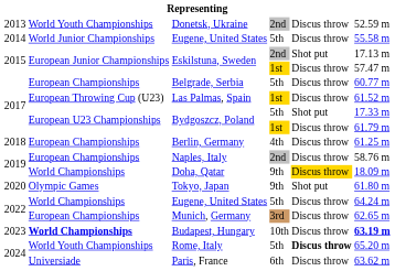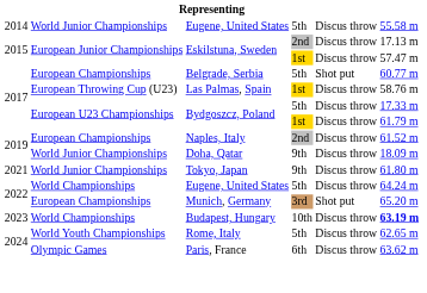 <table>
 <tr>
 <th colspan="6">Representing </th>
-</tr>
-<tr>
-<td>2013</td>
-<td><a href='#'>World Youth Championships</a></td>
-<td><a href='#'>Donetsk, Ukraine</a></td>
-<td bgcolor=silver>2nd</td>
-<td>Discus throw</td>
-<td>52.59 m</td>
 </tr>
 <tr>
 <td>2014</td>
 <td><a href='#'>World Junior Championships</a></td>
 <td><a href='#'>Eugene, United States</a></td>
 <td>5th</td>
 <td>Discus throw</td>
 <td><a href='#'>55.58 m</a></td>
 </tr>
 <tr>
 <td rowspan=2>2015</td>
 <td rowspan=2><a href='#'>European Junior Championships</a></td>
 <td rowspan=2><a href='#'>Eskilstuna, Sweden</a></td>
 <td bgcolor=silver>2nd</td>
-<td>Shot put</td>
+<td>Discus throw</td>
 <td>17.13 m</td>
 </tr>
 <tr>
 <td bgcolor=gold>1st</td>
 <td>Discus throw</td>
 <td>57.47 m</td>
 </tr>
 <tr>
 <td rowspan=4>2017</td>
 <td><a href='#'>European Championships</a></td>
 <td><a href='#'>Belgrade, Serbia</a></td>
 <td>5th</td>
-<td>Discus throw</td>
+<td>Shot put</td>
 <td><a href='#'>60.77 m</a></td>
 </tr>
 <tr>
 <td><a href='#'>European Throwing Cup</a> (U23)</td>
 <td><a href='#'>Las Palmas</a>, <a href='#'>Spain</a></td>
 <td bgcolor=gold>1st</td>
 <td>Discus throw</td>
-<td><a href='#'>61.52 m</a></td>
+<td>58.76 m</td>
 </tr>
 <tr>
 <td rowspan=2><a href='#'>European U23 Championships</a></td>
 <td rowspan=2><a href='#'>Bydgoszcz, Poland</a></td>
 <td>5th</td>
-<td>Shot put</td>
+<td>Discus throw</td>
 <td><a href='#'>17.33 m</a></td>
 </tr>
 <tr>
 <td bgcolor=gold>1st</td>
 <td>Discus throw</td>
 <td><a href='#'>61.79 m</a></td>
 </tr>
 <tr>
-<td>2018</td>
-<td><a href='#'>European Championships</a></td>
-<td><a href='#'>Berlin, Germany</a></td>
-<td>4th</td>
-<td>Discus throw</td>
-<td><a href='#'>61.25 m</a></td>
-</tr>
-<tr>
 <td rowspan=2>2019</td>
 <td><a href='#'>European Championships</a></td>
 <td><a href='#'>Naples, Italy</a></td>
 <td bgcolor=silver>2nd</td>
 <td>Discus throw</td>
-<td>58.76 m</td>
+<td><a href='#'>61.52 m</a></td>
 </tr>
 <tr>
-<td><a href='#'>World Championships</a></td>
+<td><a href='#'>World Junior Championships</a></td>
 <td><a href='#'>Doha, Qatar</a></td>
 <td>9th</td>
-<td style="background: gold;">Discus throw</td>
+<td>Discus throw</td>
 <td><a href='#'>18.09 m</a></td>
 </tr>
 <tr>
-<td>2020</td>
-<td><a href='#'>Olympic Games</a></td>
+<td>2021</td>
+<td><a href='#'>World Junior Championships</a></td>
 <td><a href='#'>Tokyo, Japan</a></td>
 <td>9th</td>
-<td>Shot put</td>
+<td>Discus throw</td>
 <td><a href='#'>61.80 m</a></td>
 </tr>
 <tr>
 <td rowspan=2>2022</td>
 <td><a href='#'>World Championships</a></td>
 <td><a href='#'>Eugene, United States</a></td>
 <td>5th</td>
 <td>Discus throw</td>
 <td><a href='#'>64.24 m</a></td>
 </tr>
 <tr>
 <td><a href='#'>European Championships</a></td>
 <td><a href='#'>Munich</a>, <a href='#'>Germany</a></td>
 <td bgcolor=cc9966>3rd</td>
-<td>Discus throw</td>
-<td><a href='#'>62.65 m</a></td>
+<td>Shot put</td>
+<td><a href='#'>65.20 m</a></td>
 </tr>
 <tr>
 <td>2023</td>
-<td><strong><a href='#'>World Championships</a></strong></td>
+<td><a href='#'>World Championships</a></td>
 <td><a href='#'>Budapest, Hungary</a></td>
 <td>10th</td>
 <td>Discus throw</td>
 <td><strong><a href='#'>63.19 m</a></strong></td>
 </tr>
 <tr>
 <td rowspan=2>2024</td>
 <td><a href='#'>World Youth Championships</a></td>
 <td><a href='#'>Rome, Italy</a></td>
 <td>5th</td>
-<td><strong>Discus throw</strong></td>
-<td><a href='#'>65.20 m</a></td>
+<td>Discus throw</td>
+<td><a href='#'>62.65 m</a></td>
 </tr>
 <tr>
-<td><a href='#'>Universiade</a></td>
+<td><a href='#'>Olympic Games</a></td>
 <td><a href='#'>Paris</a>, France</td>
 <td>6th</td>
 <td>Discus throw</td>
 <td><a href='#'>63.62 m</a></td>
 </tr>
 </table>
